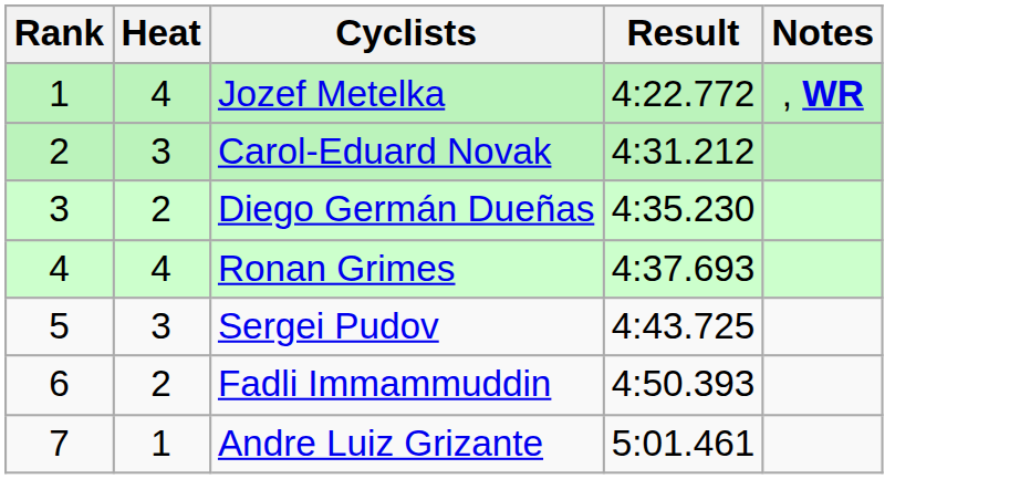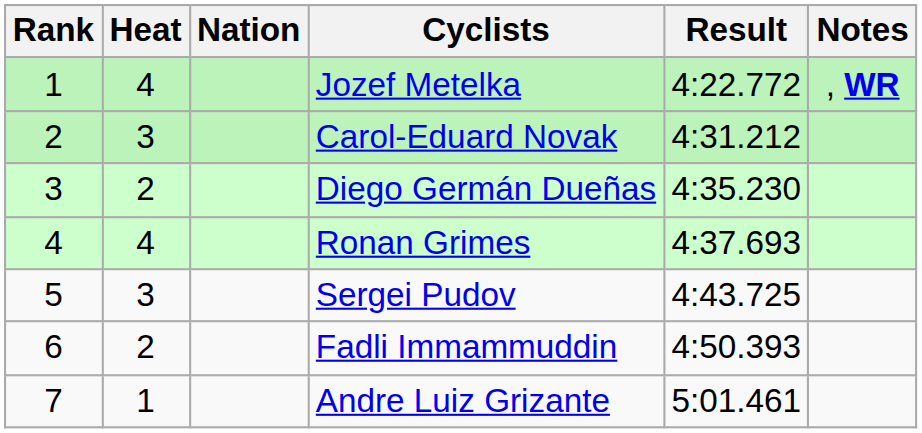 <table class="wikitable sortable" style="text-align:center;">
 <tr>
 <th>Rank</th>
 <th>Heat</th>
+<th>Nation</th>
 <th class="unsortable">Cyclists</th>
 <th>Result</th>
 <th class="unsortable">Notes</th>
 </tr>
 <tr bgcolor=bbf3bb>
 <td>1</td>
 <td>4</td>
+<td align=left></td>
 <td align=left><a href='#'>Jozef Metelka</a></td>
 <td>4:22.772</td>
 <td>, <strong><a href='#'>WR</a></strong></td>
 </tr>
 <tr bgcolor=bbf3bb>
 <td>2</td>
 <td>3</td>
+<td align=left></td>
 <td align=left><a href='#'>Carol-Eduard Novak</a></td>
 <td>4:31.212</td>
 <td></td>
 </tr>
 <tr bgcolor=ccffcc>
 <td>3</td>
 <td>2</td>
+<td align=left></td>
 <td align=left><a href='#'>Diego Germán Dueñas</a></td>
 <td>4:35.230</td>
 <td></td>
 </tr>
 <tr bgcolor=ccffcc>
 <td>4</td>
 <td>4</td>
+<td align=left></td>
 <td align=left><a href='#'>Ronan Grimes</a></td>
 <td>4:37.693</td>
 <td></td>
 </tr>
 <tr>
 <td>5</td>
 <td>3</td>
+<td align=left></td>
 <td align=left><a href='#'>Sergei Pudov</a></td>
 <td>4:43.725</td>
 <td></td>
 </tr>
 <tr>
 <td>6</td>
 <td>2</td>
+<td align=left></td>
 <td align=left><a href='#'>Fadli Immammuddin</a></td>
 <td>4:50.393</td>
 <td></td>
 </tr>
 <tr>
 <td>7</td>
 <td>1</td>
+<td align=left></td>
 <td align=left><a href='#'>Andre Luiz Grizante</a></td>
 <td>5:01.461</td>
 <td></td>
 </tr>
 </table>
